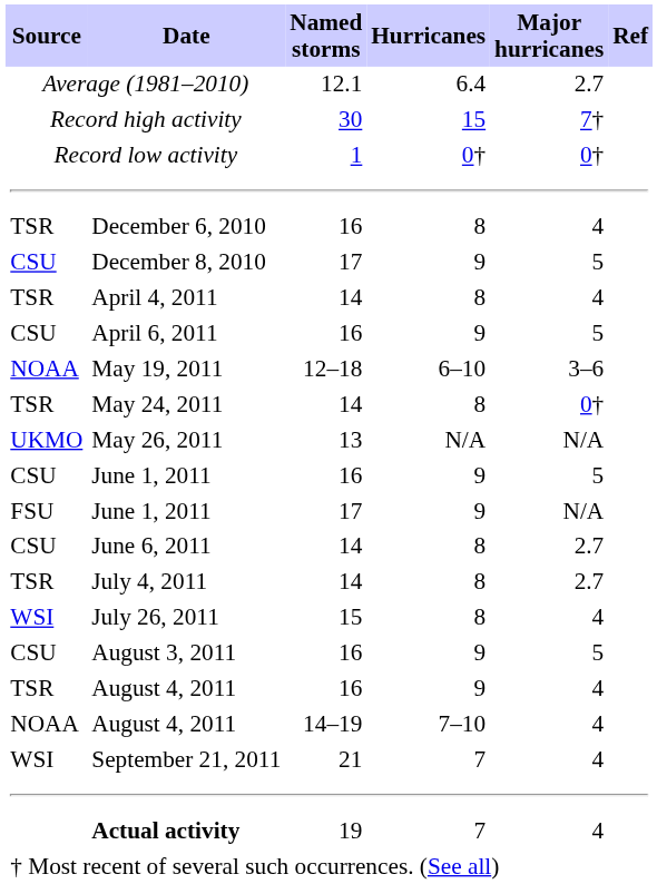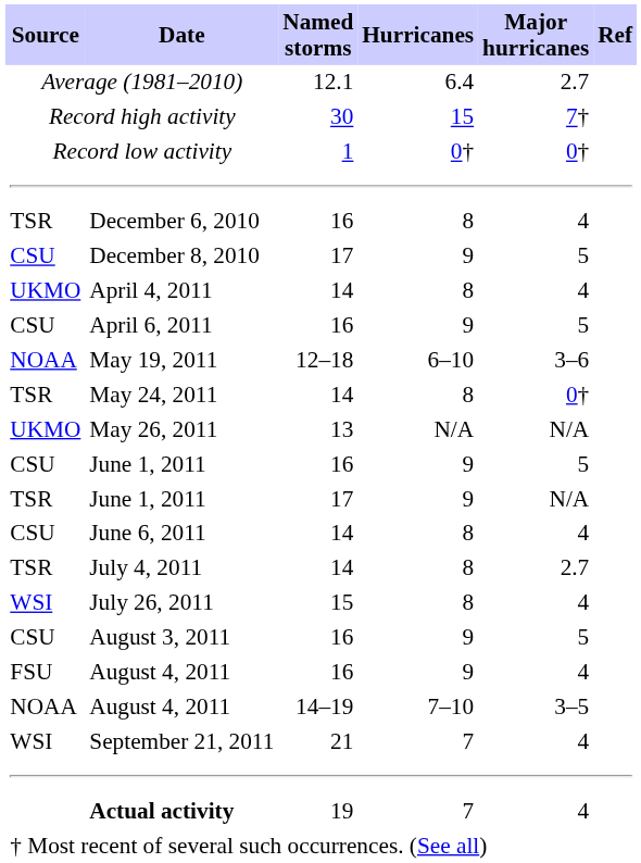 <table class="toccolours" cellspacing=0 cellpadding=3 style="float:right; margin-left:1em; text-align:right; clear: right;">
 <tr style="background:#ccccff">
 <td align="center"><strong>Source</strong></td>
 <td align="center"><strong>Date</strong></td>
 <td align="center"><strong><span>Named<br>storms</span></strong></td>
 <td align="center"><strong><span>Hurricanes</span></strong></td>
 <td align="center"><strong><span>Major<br>hurricanes</span></strong></td>
 <td align="center"><strong><span>Ref</span></strong></td>
 </tr>
 <tr>
 <td align="center" colspan="2"><em>Average <span>(1981–2010)</span></em></td>
 <td>12.1</td>
 <td>6.4</td>
 <td>2.7</td>
 <td></td>
 </tr>
 <tr>
 <td align="center" colspan="2"><em>Record high activity</em></td>
 <td><a href='#'>30</a></td>
 <td><a href='#'>15</a></td>
 <td><a href='#'>7</a>†</td>
 <td></td>
 </tr>
 <tr>
 <td align="center" colspan="2"><em>Record low activity</em></td>
 <td><a href='#'>1</a></td>
 <td><a href='#'>0</a>†</td>
 <td><a href='#'>0</a>†</td>
 <td></td>
 </tr>
 <tr>
 <td colspan="6" style="text-align:center;"><hr></td>
 </tr>
 <tr>
 <td align="left">TSR</td>
 <td align="left">December 6, 2010</td>
 <td>16</td>
 <td>8</td>
 <td>4</td>
 <td></td>
 </tr>
 <tr>
 <td align="left"><a href='#'>CSU</a></td>
 <td align="left">December 8, 2010</td>
 <td>17</td>
 <td>9</td>
 <td>5</td>
 <td></td>
 </tr>
 <tr>
-<td align="left">TSR</td>
+<td align="left"><a href='#'>UKMO</a></td>
 <td align="left">April 4, 2011</td>
 <td>14</td>
 <td>8</td>
 <td>4</td>
 <td></td>
 </tr>
 <tr>
 <td align="left">CSU</td>
 <td align="left">April 6, 2011</td>
 <td>16</td>
 <td>9</td>
 <td>5</td>
 <td></td>
 </tr>
 <tr>
 <td align="left"><a href='#'>NOAA</a></td>
 <td align="left">May 19, 2011</td>
 <td>12–18</td>
 <td>6–10</td>
 <td>3–6</td>
 <td></td>
 </tr>
 <tr>
 <td align="left">TSR</td>
 <td align="left">May 24, 2011</td>
 <td>14</td>
 <td>8</td>
 <td><a href='#'>0</a>†</td>
 <td></td>
 </tr>
 <tr>
 <td align="left"><a href='#'>UKMO</a></td>
 <td align="left">May 26, 2011</td>
 <td>13</td>
 <td>N/A</td>
 <td>N/A</td>
 <td></td>
 </tr>
 <tr>
 <td align="left">CSU</td>
 <td align="left">June 1, 2011</td>
 <td>16</td>
 <td>9</td>
 <td>5</td>
 <td></td>
 </tr>
 <tr>
-<td align="left">FSU</td>
+<td align="left">TSR</td>
 <td align="left">June 1, 2011</td>
 <td>17</td>
 <td>9</td>
 <td>N/A</td>
 <td></td>
 </tr>
 <tr>
 <td align="left">CSU</td>
 <td align="left">June 6, 2011</td>
 <td>14</td>
 <td>8</td>
-<td>2.7</td>
+<td>4</td>
 <td></td>
 </tr>
 <tr>
 <td align="left">TSR</td>
 <td align="left">July 4, 2011</td>
 <td>14</td>
 <td>8</td>
 <td>2.7</td>
 <td></td>
 </tr>
 <tr>
 <td align="left"><a href='#'>WSI</a></td>
 <td align="left">July 26, 2011</td>
 <td>15</td>
 <td>8</td>
 <td>4</td>
 <td></td>
 </tr>
 <tr>
 <td align="left">CSU</td>
 <td align="left">August 3, 2011</td>
 <td>16</td>
 <td>9</td>
 <td>5</td>
 <td></td>
 </tr>
 <tr>
-<td align="left">TSR</td>
+<td align="left">FSU</td>
 <td align="left">August 4, 2011</td>
 <td>16</td>
 <td>9</td>
 <td>4</td>
 <td></td>
 </tr>
 <tr>
 <td align="left">NOAA</td>
 <td align="left">August 4, 2011</td>
 <td>14–19</td>
 <td>7–10</td>
-<td>4</td>
+<td>3–5</td>
 <td></td>
 </tr>
 <tr>
 <td align="left">WSI</td>
 <td align="left">September 21, 2011</td>
 <td>21</td>
 <td>7</td>
 <td>4</td>
 <td></td>
 </tr>
 <tr>
 <td colspan="6" style="text-align:center;"><hr></td>
 </tr>
 <tr>
 <td align="left"></td>
 <td align="left"><strong>Actual activity</strong></td>
 <td>19</td>
 <td>7</td>
 <td>4</td>
 </tr>
 <tr>
 <td align="left" colspan="5">† Most recent of several such occurrences. (<a href='#'>See all</a>)</td>
 </tr>
 </table>
